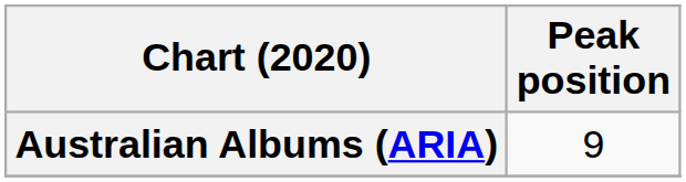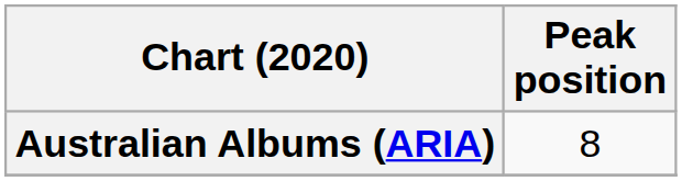 <table class="wikitable sortable plainrowheaders" style="text-align:center">
 <tr>
 <th scope="col">Chart (2020)</th>
 <th scope="col">Peak<br>position</th>
 </tr>
 <tr>
 <th scope="row">Australian Albums (<a href='#'>ARIA</a>)</th>
-<td>9</td>
+<td>8</td>
 </tr>
 <tr>
 </tr>
 <tr>
 </tr>
 <tr>
 </tr>
 <tr>
 </tr>
 </table>
